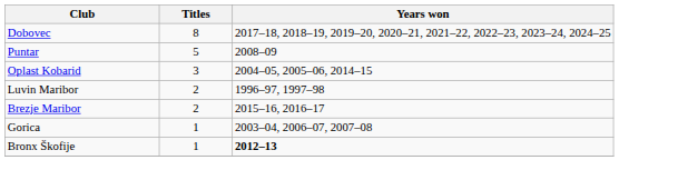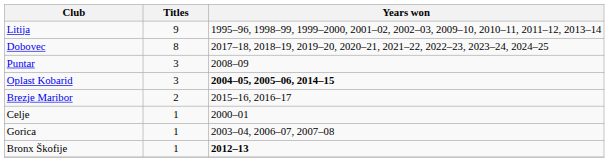 <table class="wikitable">
 <tr>
 <th width=200>Club</th>
 <th width=90>Titles</th>
 <th>Years won</th>
+</tr>
+<tr>
+<td><a href='#'>Litija</a></td>
+<td align=center>9</td>
+<td>1995–96, 1998–99, 1999–2000, 2001–02, 2002–03, 2009–10, 2010–11, 2011–12, 2013–14</td>
 </tr>
 <tr>
 <td><a href='#'>Dobovec</a></td>
 <td align=center>8</td>
 <td>2017–18, 2018–19, 2019–20, 2020–21, 2021–22, 2022–23, 2023–24, 2024–25</td>
 </tr>
 <tr>
 <td><a href='#'>Puntar</a></td>
-<td align=center>5</td>
+<td align=center>3</td>
 <td>2008–09</td>
 </tr>
 <tr>
 <td><a href='#'>Oplast Kobarid</a></td>
 <td align=center>3</td>
-<td>2004–05, 2005–06, 2014–15</td>
-</tr>
-<tr>
-<td>Luvin Maribor</td>
-<td align=center>2</td>
-<td>1996–97, 1997–98</td>
+<td><strong>2004–05, 2005–06, 2014–15</strong></td>
 </tr>
 <tr>
 <td><a href='#'>Brezje Maribor</a></td>
 <td align=center>2</td>
 <td>2015–16, 2016–17</td>
+</tr>
+<tr>
+<td>Celje</td>
+<td align=center>1</td>
+<td>2000–01</td>
 </tr>
 <tr>
 <td>Gorica</td>
 <td align=center>1</td>
 <td>2003–04, 2006–07, 2007–08</td>
 </tr>
 <tr>
 <td>Bronx Škofije</td>
 <td align=center>1</td>
 <td><strong>2012–13</strong></td>
 </tr>
 <tr>
 </tr>
 </table>
